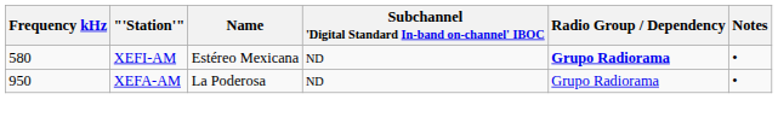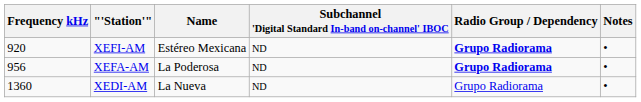 <table class="wikitable sortable">
 <tr>
 <th>Frequency <a href='#'>kHz</a></th>
 <th>"'Station'"</th>
 <th>Name</th>
 <th>Subchannel<br><small>'Digital Standard <a href='#'>In-band on-channel' IBOC</a></small></th>
 <th>Radio Group / Dependency</th>
 <th>Notes</th>
 </tr>
 <tr>
-<td>580</td>
+<td>920</td>
 <td><a href='#'>XEFI-AM</a></td>
 <td>Estéreo Mexicana</td>
 <td><small>ND</small></td>
 <td><strong><a href='#'>Grupo Radiorama</a></strong></td>
 <td>•</td>
 </tr>
 <tr>
-<td>950</td>
+<td>956</td>
 <td><a href='#'>XEFA-AM</a></td>
 <td>La Poderosa</td>
+<td><small>ND</small></td>
+<td><strong><a href='#'>Grupo Radiorama</a></strong></td>
+<td>•</td>
+</tr>
+<tr>
+<td>1360</td>
+<td><a href='#'>XEDI-AM</a></td>
+<td>La Nueva</td>
 <td><small>ND</small></td>
 <td><a href='#'>Grupo Radiorama</a></td>
 <td>•</td>
 </tr>
 </table>
